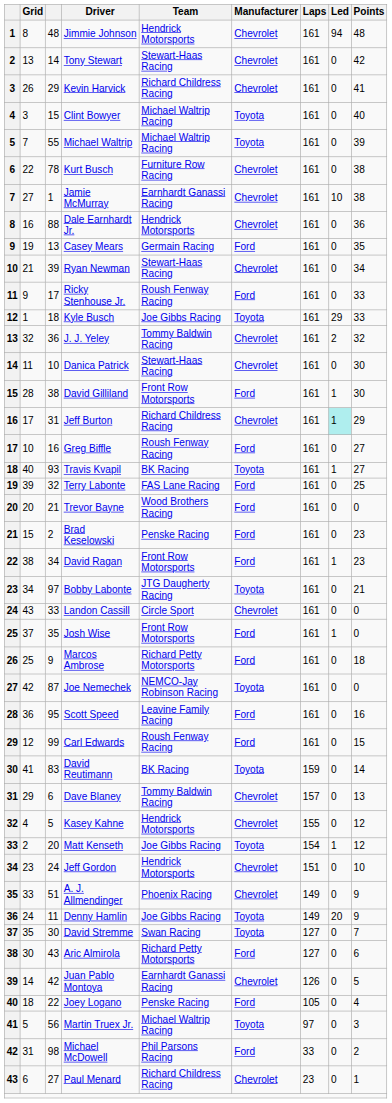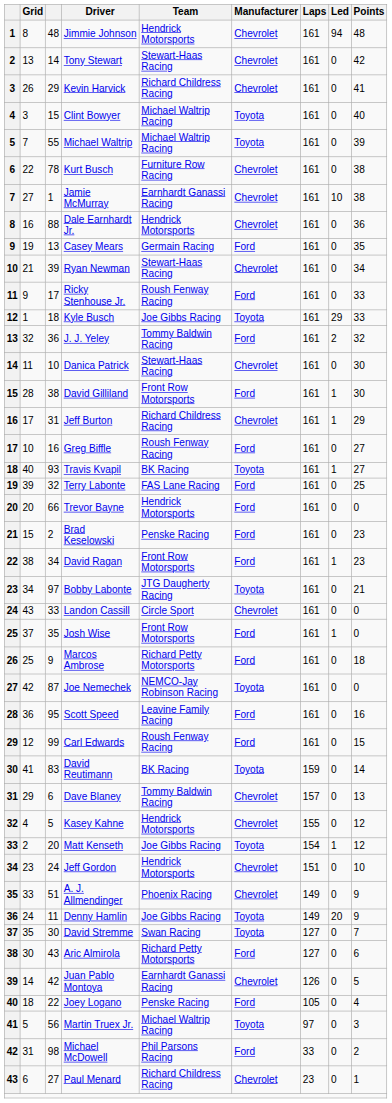 <table class="wikitable" border="1">
 <tr>
 <th></th>
 <th>Grid</th>
 <th></th>
 <th>Driver</th>
 <th>Team</th>
 <th>Manufacturer</th>
 <th>Laps</th>
 <th>Led</th>
 <th>Points</th>
 </tr>
 <tr>
 <th>1</th>
 <td>8</td>
 <td>48</td>
 <td><a href='#'>Jimmie Johnson</a></td>
 <td><a href='#'>Hendrick Motorsports</a></td>
 <td><a href='#'>Chevrolet</a></td>
 <td>161</td>
 <td>94</td>
 <td>48</td>
 </tr>
 <tr>
 <th>2</th>
 <td>13</td>
 <td>14</td>
 <td><a href='#'>Tony Stewart</a></td>
 <td><a href='#'>Stewart-Haas Racing</a></td>
 <td><a href='#'>Chevrolet</a></td>
 <td>161</td>
 <td>0</td>
 <td>42</td>
 </tr>
 <tr>
 <th>3</th>
 <td>26</td>
 <td>29</td>
 <td><a href='#'>Kevin Harvick</a></td>
 <td><a href='#'>Richard Childress Racing</a></td>
 <td><a href='#'>Chevrolet</a></td>
 <td>161</td>
 <td>0</td>
 <td>41</td>
 </tr>
 <tr>
 <th>4</th>
 <td>3</td>
 <td>15</td>
 <td><a href='#'>Clint Bowyer</a></td>
 <td><a href='#'>Michael Waltrip Racing</a></td>
 <td><a href='#'>Toyota</a></td>
 <td>161</td>
 <td>0</td>
 <td>40</td>
 </tr>
 <tr>
 <th>5</th>
 <td>7</td>
 <td>55</td>
 <td><a href='#'>Michael Waltrip</a></td>
 <td><a href='#'>Michael Waltrip Racing</a></td>
 <td><a href='#'>Toyota</a></td>
 <td>161</td>
 <td>0</td>
 <td>39</td>
 </tr>
 <tr>
 <th>6</th>
 <td>22</td>
 <td>78</td>
 <td><a href='#'>Kurt Busch</a></td>
 <td><a href='#'>Furniture Row Racing</a></td>
 <td><a href='#'>Chevrolet</a></td>
 <td>161</td>
 <td>0</td>
 <td>38</td>
 </tr>
 <tr>
 <th>7</th>
 <td>27</td>
 <td>1</td>
 <td><a href='#'>Jamie McMurray</a></td>
 <td><a href='#'>Earnhardt Ganassi Racing</a></td>
 <td><a href='#'>Chevrolet</a></td>
 <td>161</td>
 <td>10</td>
 <td>38</td>
 </tr>
 <tr>
 <th>8</th>
 <td>16</td>
 <td>88</td>
 <td><a href='#'>Dale Earnhardt Jr.</a></td>
 <td><a href='#'>Hendrick Motorsports</a></td>
 <td><a href='#'>Chevrolet</a></td>
 <td>161</td>
 <td>0</td>
 <td>36</td>
 </tr>
 <tr>
 <th>9</th>
 <td>19</td>
 <td>13</td>
 <td><a href='#'>Casey Mears</a></td>
 <td><a href='#'>Germain Racing</a></td>
 <td><a href='#'>Ford</a></td>
 <td>161</td>
 <td>0</td>
 <td>35</td>
 </tr>
 <tr>
 <th>10</th>
 <td>21</td>
 <td>39</td>
 <td><a href='#'>Ryan Newman</a></td>
 <td><a href='#'>Stewart-Haas Racing</a></td>
 <td><a href='#'>Chevrolet</a></td>
 <td>161</td>
 <td>0</td>
 <td>34</td>
 </tr>
 <tr>
 <th>11</th>
 <td>9</td>
 <td>17</td>
 <td><a href='#'>Ricky Stenhouse Jr.</a></td>
 <td><a href='#'>Roush Fenway Racing</a></td>
 <td><a href='#'>Ford</a></td>
 <td>161</td>
 <td>0</td>
 <td>33</td>
 </tr>
 <tr>
 <th>12</th>
 <td>1</td>
 <td>18</td>
 <td><a href='#'>Kyle Busch</a></td>
 <td><a href='#'>Joe Gibbs Racing</a></td>
 <td><a href='#'>Toyota</a></td>
 <td>161</td>
 <td>29</td>
 <td>33</td>
 </tr>
 <tr>
 <th>13</th>
 <td>32</td>
 <td>36</td>
 <td><a href='#'>J. J. Yeley</a></td>
 <td><a href='#'>Tommy Baldwin Racing</a></td>
-<td><a href='#'>Chevrolet</a></td>
+<td><a href='#'>Ford</a></td>
 <td>161</td>
 <td>2</td>
 <td>32</td>
 </tr>
 <tr>
 <th>14</th>
 <td>11</td>
 <td>10</td>
 <td><a href='#'>Danica Patrick</a></td>
 <td><a href='#'>Stewart-Haas Racing</a></td>
 <td><a href='#'>Chevrolet</a></td>
 <td>161</td>
 <td>0</td>
 <td>30</td>
 </tr>
 <tr>
 <th>15</th>
 <td>28</td>
 <td>38</td>
 <td><a href='#'>David Gilliland</a></td>
 <td><a href='#'>Front Row Motorsports</a></td>
 <td><a href='#'>Ford</a></td>
 <td>161</td>
 <td>1</td>
 <td>30</td>
 </tr>
 <tr>
 <th>16</th>
 <td>17</td>
 <td>31</td>
 <td><a href='#'>Jeff Burton</a></td>
 <td><a href='#'>Richard Childress Racing</a></td>
 <td><a href='#'>Chevrolet</a></td>
 <td>161</td>
-<td style="background: paleturquoise;">1</td>
+<td>1</td>
 <td>29</td>
 </tr>
 <tr>
 <th>17</th>
 <td>10</td>
 <td>16</td>
 <td><a href='#'>Greg Biffle</a></td>
 <td><a href='#'>Roush Fenway Racing</a></td>
 <td><a href='#'>Ford</a></td>
 <td>161</td>
 <td>0</td>
 <td>27</td>
 </tr>
 <tr>
 <th>18</th>
 <td>40</td>
 <td>93</td>
 <td><a href='#'>Travis Kvapil</a></td>
 <td><a href='#'>BK Racing</a></td>
 <td><a href='#'>Toyota</a></td>
 <td>161</td>
 <td>1</td>
 <td>27</td>
 </tr>
 <tr>
 <th>19</th>
 <td>39</td>
 <td>32</td>
 <td><a href='#'>Terry Labonte</a></td>
 <td><a href='#'>FAS Lane Racing</a></td>
 <td><a href='#'>Ford</a></td>
 <td>161</td>
 <td>0</td>
 <td>25</td>
 </tr>
 <tr>
 <th>20</th>
 <td>20</td>
-<td>21</td>
+<td>66</td>
 <td><a href='#'>Trevor Bayne</a></td>
-<td><a href='#'>Wood Brothers Racing</a></td>
+<td><a href='#'>Hendrick Motorsports</a></td>
 <td><a href='#'>Ford</a></td>
 <td>161</td>
 <td>0</td>
 <td>0</td>
 </tr>
 <tr>
 <th>21</th>
 <td>15</td>
 <td>2</td>
 <td><a href='#'>Brad Keselowski</a></td>
 <td><a href='#'>Penske Racing</a></td>
 <td><a href='#'>Ford</a></td>
 <td>161</td>
 <td>0</td>
 <td>23</td>
 </tr>
 <tr>
 <th>22</th>
 <td>38</td>
 <td>34</td>
 <td><a href='#'>David Ragan</a></td>
 <td><a href='#'>Front Row Motorsports</a></td>
 <td><a href='#'>Ford</a></td>
 <td>161</td>
 <td>1</td>
 <td>23</td>
 </tr>
 <tr>
 <th>23</th>
 <td>34</td>
 <td>97</td>
 <td><a href='#'>Bobby Labonte</a></td>
 <td><a href='#'>JTG Daugherty Racing</a></td>
 <td><a href='#'>Toyota</a></td>
 <td>161</td>
 <td>0</td>
 <td>21</td>
 </tr>
 <tr>
 <th>24</th>
 <td>43</td>
 <td>33</td>
 <td><a href='#'>Landon Cassill</a></td>
 <td><a href='#'>Circle Sport</a></td>
 <td><a href='#'>Chevrolet</a></td>
 <td>161</td>
 <td>0</td>
 <td>0</td>
 </tr>
 <tr>
 <th>25</th>
 <td>37</td>
 <td>35</td>
 <td><a href='#'>Josh Wise</a></td>
 <td><a href='#'>Front Row Motorsports</a></td>
 <td><a href='#'>Ford</a></td>
 <td>161</td>
 <td>1</td>
 <td>0</td>
 </tr>
 <tr>
 <th>26</th>
 <td>25</td>
 <td>9</td>
 <td><a href='#'>Marcos Ambrose</a></td>
 <td><a href='#'>Richard Petty Motorsports</a></td>
 <td><a href='#'>Ford</a></td>
 <td>161</td>
 <td>0</td>
 <td>18</td>
 </tr>
 <tr>
 <th>27</th>
 <td>42</td>
 <td>87</td>
 <td><a href='#'>Joe Nemechek</a></td>
 <td><a href='#'>NEMCO-Jay Robinson Racing</a></td>
 <td><a href='#'>Toyota</a></td>
 <td>161</td>
 <td>0</td>
 <td>0</td>
 </tr>
 <tr>
 <th>28</th>
 <td>36</td>
 <td>95</td>
 <td><a href='#'>Scott Speed</a></td>
 <td><a href='#'>Leavine Family Racing</a></td>
 <td><a href='#'>Ford</a></td>
 <td>161</td>
 <td>0</td>
 <td>16</td>
 </tr>
 <tr>
 <th>29</th>
 <td>12</td>
 <td>99</td>
 <td><a href='#'>Carl Edwards</a></td>
 <td><a href='#'>Roush Fenway Racing</a></td>
 <td><a href='#'>Ford</a></td>
 <td>161</td>
 <td>0</td>
 <td>15</td>
 </tr>
 <tr>
 <th>30</th>
 <td>41</td>
 <td>83</td>
 <td><a href='#'>David Reutimann</a></td>
 <td><a href='#'>BK Racing</a></td>
 <td><a href='#'>Toyota</a></td>
 <td>159</td>
 <td>0</td>
 <td>14</td>
 </tr>
 <tr>
 <th>31</th>
 <td>29</td>
 <td>6</td>
 <td><a href='#'>Dave Blaney</a></td>
 <td><a href='#'>Tommy Baldwin Racing</a></td>
 <td><a href='#'>Chevrolet</a></td>
 <td>157</td>
 <td>0</td>
 <td>13</td>
 </tr>
 <tr>
 <th>32</th>
 <td>4</td>
 <td>5</td>
 <td><a href='#'>Kasey Kahne</a></td>
 <td><a href='#'>Hendrick Motorsports</a></td>
 <td><a href='#'>Chevrolet</a></td>
 <td>155</td>
 <td>0</td>
 <td>12</td>
 </tr>
 <tr>
 <th>33</th>
 <td>2</td>
 <td>20</td>
 <td><a href='#'>Matt Kenseth</a></td>
 <td><a href='#'>Joe Gibbs Racing</a></td>
 <td><a href='#'>Toyota</a></td>
 <td>154</td>
 <td>1</td>
 <td>12</td>
 </tr>
 <tr>
 <th>34</th>
 <td>23</td>
 <td>24</td>
 <td><a href='#'>Jeff Gordon</a></td>
 <td><a href='#'>Hendrick Motorsports</a></td>
 <td><a href='#'>Chevrolet</a></td>
 <td>151</td>
 <td>0</td>
 <td>10</td>
 </tr>
 <tr>
 <th>35</th>
 <td>33</td>
 <td>51</td>
 <td><a href='#'>A. J. Allmendinger</a></td>
 <td><a href='#'>Phoenix Racing</a></td>
 <td><a href='#'>Chevrolet</a></td>
 <td>149</td>
 <td>0</td>
 <td>9</td>
 </tr>
 <tr>
 <th>36</th>
 <td>24</td>
 <td>11</td>
 <td><a href='#'>Denny Hamlin</a></td>
 <td><a href='#'>Joe Gibbs Racing</a></td>
 <td><a href='#'>Toyota</a></td>
 <td>149</td>
 <td>20</td>
 <td>9</td>
 </tr>
 <tr>
 <th>37</th>
 <td>35</td>
 <td>30</td>
 <td><a href='#'>David Stremme</a></td>
 <td><a href='#'>Swan Racing</a></td>
 <td><a href='#'>Toyota</a></td>
 <td>127</td>
 <td>0</td>
 <td>7</td>
 </tr>
 <tr>
 <th>38</th>
 <td>30</td>
 <td>43</td>
 <td><a href='#'>Aric Almirola</a></td>
 <td><a href='#'>Richard Petty Motorsports</a></td>
 <td><a href='#'>Ford</a></td>
 <td>127</td>
 <td>0</td>
 <td>6</td>
 </tr>
 <tr>
 <th>39</th>
 <td>14</td>
 <td>42</td>
 <td><a href='#'>Juan Pablo Montoya</a></td>
 <td><a href='#'>Earnhardt Ganassi Racing</a></td>
 <td><a href='#'>Chevrolet</a></td>
 <td>126</td>
 <td>0</td>
 <td>5</td>
 </tr>
 <tr>
 <th>40</th>
 <td>18</td>
 <td>22</td>
 <td><a href='#'>Joey Logano</a></td>
 <td><a href='#'>Penske Racing</a></td>
 <td><a href='#'>Ford</a></td>
 <td>105</td>
 <td>0</td>
 <td>4</td>
 </tr>
 <tr>
 <th>41</th>
 <td>5</td>
 <td>56</td>
 <td><a href='#'>Martin Truex Jr.</a></td>
 <td><a href='#'>Michael Waltrip Racing</a></td>
 <td><a href='#'>Toyota</a></td>
 <td>97</td>
 <td>0</td>
 <td>3</td>
 </tr>
 <tr>
 <th>42</th>
 <td>31</td>
 <td>98</td>
 <td><a href='#'>Michael McDowell</a></td>
 <td><a href='#'>Phil Parsons Racing</a></td>
 <td><a href='#'>Ford</a></td>
 <td>33</td>
 <td>0</td>
 <td>2</td>
 </tr>
 <tr>
 <th>43</th>
 <td>6</td>
 <td>27</td>
 <td><a href='#'>Paul Menard</a></td>
 <td><a href='#'>Richard Childress Racing</a></td>
 <td><a href='#'>Chevrolet</a></td>
 <td>23</td>
 <td>0</td>
 <td>1</td>
 </tr>
 <tr class="sortbottom">
 <td colspan="9"></td>
 </tr>
 </table>
